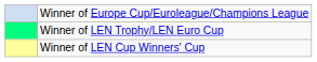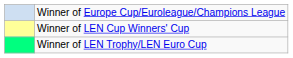 <table class="wikitable">
 <tr>
 <td width="40px" style="background-color:#cedff2" align=center></td>
 <td>Winner of <a href='#'>Europe Cup/Euroleague/Champions League</a></td>
 </tr>
 <tr>
+<td width="40px" style="background-color:#FFFF99" align=center></td>
+<td>Winner of <a href='#'>LEN Cup Winners' Cup</a></td>
+</tr>
+<tr>
 <td width="40px" style="background-color:#00FF7F" align=left></td>
 <td>Winner of <a href='#'>LEN Trophy/LEN Euro Cup</a></td>
 </tr>
-<tr>
-<td width="40px" style="background-color:#FFFF99" align=center></td>
-<td>Winner of <a href='#'>LEN Cup Winners' Cup</a></td>
-</tr>
 </table>
